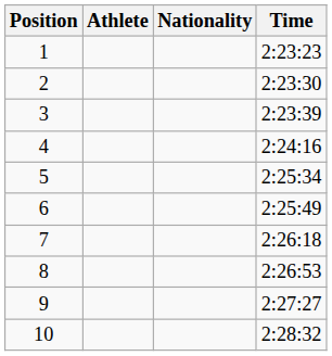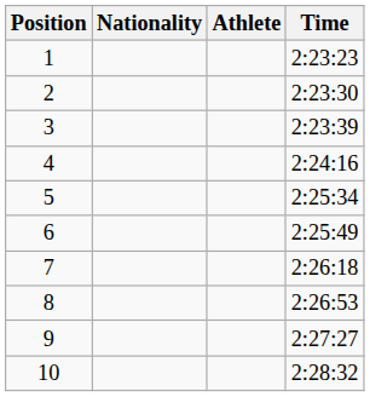 <table class="wikitable sortable">
 <tr>
 <th scope="col">Position</th>
+<th scope="col">Nationality</th>
 <th scope="col">Athlete</th>
-<th scope="col">Nationality</th>
 <th scope="col">Time</th>
 </tr>
 <tr>
 <td !scope=row align=center>1</td>
 <td></td>
 <td></td>
 <td>2:23:23</td>
 </tr>
 <tr>
 <td !scope=row align=center>2</td>
 <td></td>
 <td></td>
 <td>2:23:30</td>
 </tr>
 <tr>
 <td !scope=row align=center>3</td>
 <td></td>
 <td></td>
 <td>2:23:39</td>
 </tr>
 <tr>
 <td !scope=row align=center>4</td>
 <td></td>
 <td></td>
 <td>2:24:16</td>
 </tr>
 <tr>
 <td !scope=row align=center>5</td>
 <td></td>
 <td></td>
 <td>2:25:34</td>
 </tr>
 <tr>
 <td !scope=row align=center>6</td>
 <td></td>
 <td></td>
 <td>2:25:49</td>
 </tr>
 <tr>
 <td !scope=row align=center>7</td>
 <td></td>
 <td></td>
 <td>2:26:18</td>
 </tr>
 <tr>
 <td !scope=row align=center>8</td>
 <td></td>
 <td></td>
 <td>2:26:53</td>
 </tr>
 <tr>
 <td !scope=row align=center>9</td>
 <td></td>
 <td></td>
 <td>2:27:27</td>
 </tr>
 <tr>
 <td !scope=row align=center>10</td>
 <td></td>
 <td></td>
 <td>2:28:32</td>
 </tr>
 </table>
